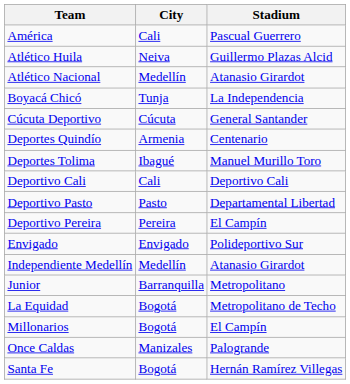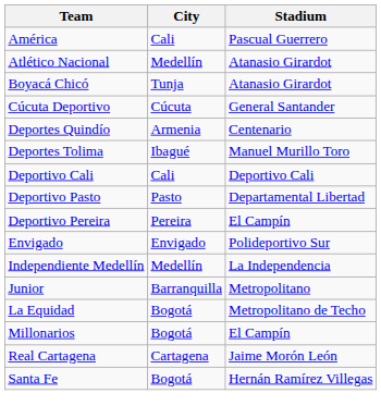 <table class="wikitable sortable">
 <tr>
 <th>Team</th>
 <th>City</th>
 <th>Stadium</th>
 </tr>
 <tr>
 <td><a href='#'>América</a></td>
 <td><a href='#'>Cali</a></td>
 <td><a href='#'>Pascual Guerrero</a></td>
 </tr>
 <tr>
-<td><a href='#'>Atlético Huila</a></td>
-<td><a href='#'>Neiva</a></td>
-<td><a href='#'>Guillermo Plazas Alcid</a></td>
-</tr>
-<tr>
 <td><a href='#'>Atlético Nacional</a></td>
 <td><a href='#'>Medellín</a></td>
 <td><a href='#'>Atanasio Girardot</a></td>
 </tr>
 <tr>
 <td><a href='#'>Boyacá Chicó</a></td>
 <td><a href='#'>Tunja</a></td>
-<td><a href='#'>La Independencia</a></td>
+<td><a href='#'>Atanasio Girardot</a></td>
 </tr>
 <tr>
 <td><a href='#'>Cúcuta Deportivo</a></td>
 <td><a href='#'>Cúcuta</a></td>
 <td><a href='#'>General Santander</a></td>
 </tr>
 <tr>
 <td><a href='#'>Deportes Quindío</a></td>
 <td><a href='#'>Armenia</a></td>
 <td><a href='#'>Centenario</a></td>
 </tr>
 <tr>
 <td><a href='#'>Deportes Tolima</a></td>
 <td><a href='#'>Ibagué</a></td>
 <td><a href='#'>Manuel Murillo Toro</a></td>
 </tr>
 <tr>
 <td><a href='#'>Deportivo Cali</a></td>
 <td><a href='#'>Cali</a></td>
 <td><a href='#'>Deportivo Cali</a></td>
 </tr>
 <tr>
 <td><a href='#'>Deportivo Pasto</a></td>
 <td><a href='#'>Pasto</a></td>
 <td><a href='#'>Departamental Libertad</a></td>
 </tr>
 <tr>
 <td><a href='#'>Deportivo Pereira</a></td>
 <td><a href='#'>Pereira</a></td>
 <td><a href='#'>El Campín</a></td>
 </tr>
 <tr>
 <td><a href='#'>Envigado</a></td>
 <td><a href='#'>Envigado</a></td>
 <td><a href='#'>Polideportivo Sur</a></td>
 </tr>
 <tr>
 <td><a href='#'>Independiente Medellín</a></td>
 <td><a href='#'>Medellín</a></td>
-<td><a href='#'>Atanasio Girardot</a></td>
+<td><a href='#'>La Independencia</a></td>
 </tr>
 <tr>
 <td><a href='#'>Junior</a></td>
 <td><a href='#'>Barranquilla</a></td>
 <td><a href='#'>Metropolitano</a></td>
 </tr>
 <tr>
 <td><a href='#'>La Equidad</a></td>
 <td><a href='#'>Bogotá</a></td>
 <td><a href='#'>Metropolitano de Techo</a></td>
 </tr>
 <tr>
 <td><a href='#'>Millonarios</a></td>
 <td><a href='#'>Bogotá</a></td>
 <td><a href='#'>El Campín</a></td>
 </tr>
 <tr>
-<td><a href='#'>Once Caldas</a></td>
-<td><a href='#'>Manizales</a></td>
-<td><a href='#'>Palogrande</a></td>
+<td><a href='#'>Real Cartagena</a></td>
+<td><a href='#'>Cartagena</a></td>
+<td><a href='#'>Jaime Morón León</a></td>
 </tr>
 <tr>
 <td><a href='#'>Santa Fe</a></td>
 <td><a href='#'>Bogotá</a></td>
 <td><a href='#'>Hernán Ramírez Villegas</a></td>
 </tr>
 </table>
